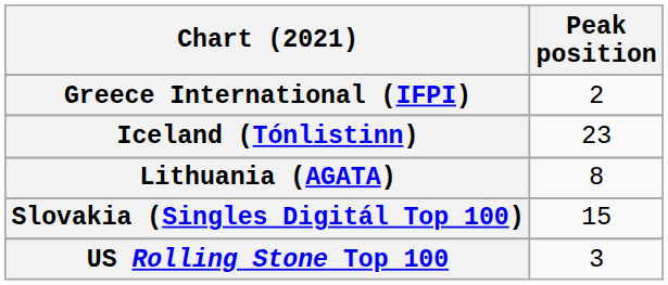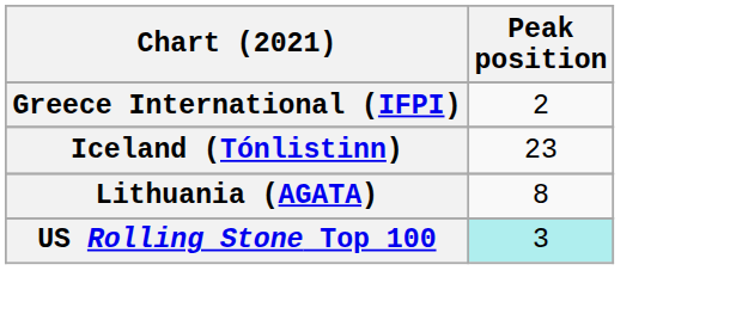 <table class="wikitable sortable plainrowheaders" style="text-align:center">
 <tr>
 <th scope="col">Chart (2021)</th>
 <th scope="col">Peak<br>position</th>
 </tr>
 <tr>
 </tr>
 <tr>
 </tr>
 <tr>
 </tr>
 <tr>
 </tr>
 <tr>
 </tr>
 <tr>
 </tr>
 <tr>
 </tr>
 <tr>
 </tr>
 <tr>
 <th scope="row">Greece International (<a href='#'>IFPI</a>)</th>
 <td>2</td>
 </tr>
 <tr>
 </tr>
 <tr>
 </tr>
 <tr>
 <th scope="row">Iceland (<a href='#'>Tónlistinn</a>)</th>
 <td>23</td>
 </tr>
 <tr>
 </tr>
 <tr>
 <th scope="row">Lithuania (<a href='#'>AGATA</a>)</th>
 <td>8</td>
 </tr>
 <tr>
 </tr>
 <tr>
 </tr>
 <tr>
 </tr>
 <tr>
-<th scope="row">Slovakia (<a href='#'>Singles Digitál Top 100</a>)</th>
-<td>15</td>
-</tr>
-<tr>
 </tr>
 <tr>
 </tr>
 <tr>
 </tr>
 <tr>
 </tr>
 <tr>
 </tr>
 <tr>
 </tr>
 <tr>
 </tr>
 <tr>
 <th scope="row">US <a href='#'><em>Rolling Stone</em> Top 100</a></th>
-<td>3</td>
+<td style="background: paleturquoise;">3</td>
 </tr>
 </table>
